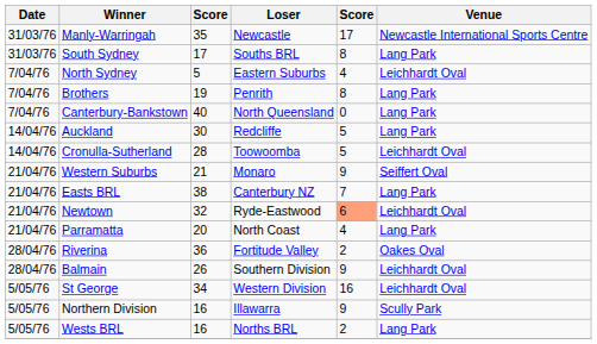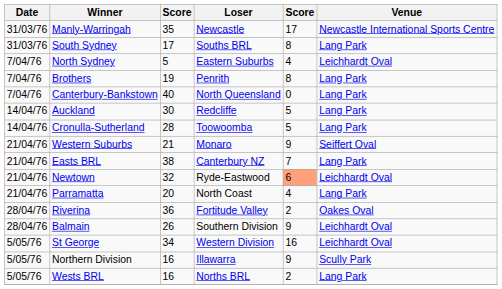 <table class="wikitable">
 <tr>
 <th>Date</th>
 <th>Winner</th>
 <th>Score</th>
 <th>Loser</th>
 <th>Score</th>
 <th>Venue</th>
 </tr>
 <tr>
 <td>31/03/76</td>
 <td><a href='#'>Manly-Warringah</a></td>
 <td>35</td>
 <td><a href='#'>Newcastle</a></td>
 <td>17</td>
 <td><a href='#'>Newcastle International Sports Centre</a></td>
 </tr>
 <tr>
 <td>31/03/76</td>
 <td><a href='#'>South Sydney</a></td>
 <td>17</td>
 <td><a href='#'>Souths BRL</a></td>
 <td>8</td>
 <td><a href='#'>Lang Park</a></td>
 </tr>
 <tr>
 <td>7/04/76</td>
 <td><a href='#'>North Sydney</a></td>
 <td>5</td>
 <td><a href='#'>Eastern Suburbs</a></td>
 <td>4</td>
 <td><a href='#'>Leichhardt Oval</a></td>
 </tr>
 <tr>
 <td>7/04/76</td>
 <td><a href='#'>Brothers</a></td>
 <td>19</td>
 <td><a href='#'>Penrith</a></td>
 <td>8</td>
 <td><a href='#'>Lang Park</a></td>
 </tr>
 <tr>
 <td>7/04/76</td>
 <td><a href='#'>Canterbury-Bankstown</a></td>
 <td>40</td>
 <td><a href='#'>North Queensland</a></td>
 <td>0</td>
 <td><a href='#'>Lang Park</a></td>
 </tr>
 <tr>
 <td>14/04/76</td>
 <td><a href='#'>Auckland</a></td>
 <td>30</td>
 <td><a href='#'>Redcliffe</a></td>
 <td>5</td>
 <td><a href='#'>Lang Park</a></td>
 </tr>
 <tr>
 <td>14/04/76</td>
 <td><a href='#'>Cronulla-Sutherland</a></td>
 <td>28</td>
 <td><a href='#'>Toowoomba</a></td>
 <td>5</td>
-<td><a href='#'>Leichhardt Oval</a></td>
+<td><a href='#'>Lang Park</a></td>
 </tr>
 <tr>
 <td>21/04/76</td>
 <td><a href='#'>Western Suburbs</a></td>
 <td>21</td>
 <td><a href='#'>Monaro</a></td>
 <td>9</td>
 <td><a href='#'>Seiffert Oval</a></td>
 </tr>
 <tr>
 <td>21/04/76</td>
 <td><a href='#'>Easts BRL</a></td>
 <td>38</td>
 <td><a href='#'>Canterbury NZ</a></td>
 <td>7</td>
 <td><a href='#'>Lang Park</a></td>
 </tr>
 <tr>
 <td>21/04/76</td>
 <td><a href='#'>Newtown</a></td>
 <td>32</td>
 <td>Ryde-Eastwood</td>
 <td style="background: lightsalmon;">6</td>
 <td><a href='#'>Leichhardt Oval</a></td>
 </tr>
 <tr>
 <td>21/04/76</td>
 <td><a href='#'>Parramatta</a></td>
 <td>20</td>
 <td>North Coast</td>
 <td>4</td>
 <td><a href='#'>Lang Park</a></td>
 </tr>
 <tr>
 <td>28/04/76</td>
 <td><a href='#'>Riverina</a></td>
 <td>36</td>
 <td><a href='#'>Fortitude Valley</a></td>
 <td>2</td>
 <td><a href='#'>Oakes Oval</a></td>
 </tr>
 <tr>
 <td>28/04/76</td>
 <td><a href='#'>Balmain</a></td>
 <td>26</td>
 <td>Southern Division</td>
 <td>9</td>
 <td><a href='#'>Leichhardt Oval</a></td>
 </tr>
 <tr>
 <td>5/05/76</td>
 <td><a href='#'>St George</a></td>
 <td>34</td>
 <td><a href='#'>Western Division</a></td>
 <td>16</td>
 <td><a href='#'>Leichhardt Oval</a></td>
 </tr>
 <tr>
 <td>5/05/76</td>
 <td>Northern Division</td>
 <td>16</td>
 <td><a href='#'>Illawarra</a></td>
 <td>9</td>
 <td><a href='#'>Scully Park</a></td>
 </tr>
 <tr>
 <td>5/05/76</td>
 <td><a href='#'>Wests BRL</a></td>
 <td>16</td>
 <td><a href='#'>Norths BRL</a></td>
 <td>2</td>
 <td><a href='#'>Lang Park</a></td>
 </tr>
 <tr>
 </tr>
 </table>
